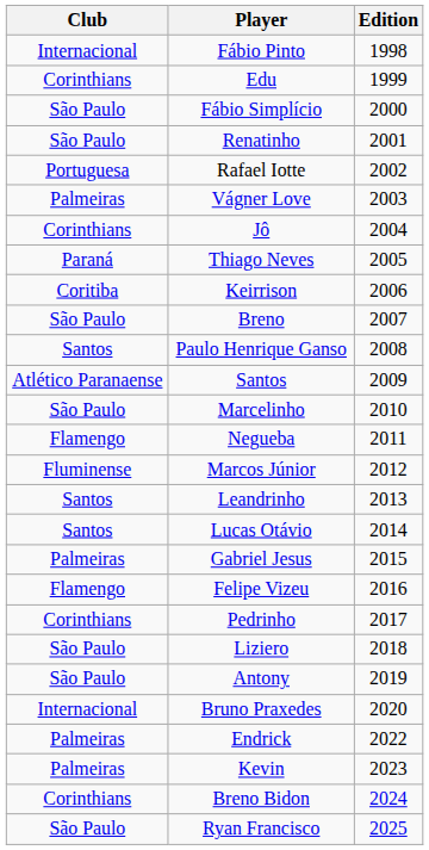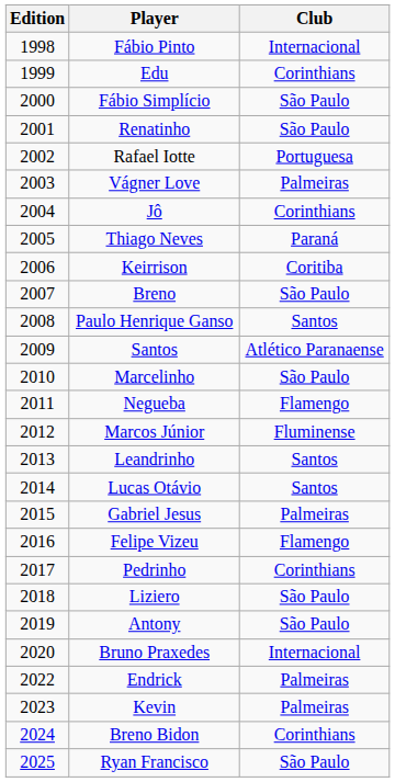 <table class="wikitable sortable" style="text-align:center; margin-left:1em;">
 <tr>
+<th style="width:50px">Edition</th>
+<th style="width:150px">Player</th>
 <th style="width:130px">Club</th>
-<th style="width:150px">Player</th>
-<th style="width:50px">Edition</th>
 </tr>
 <tr>
+<td>1998</td>
+<td><a href='#'>Fábio Pinto</a></td>
 <td><a href='#'>Internacional</a></td>
-<td><a href='#'>Fábio Pinto</a></td>
-<td>1998</td>
 </tr>
 <tr>
+<td>1999</td>
+<td><a href='#'>Edu</a></td>
 <td><a href='#'>Corinthians</a></td>
-<td><a href='#'>Edu</a></td>
-<td>1999</td>
 </tr>
 <tr>
+<td>2000</td>
+<td><a href='#'>Fábio Simplício</a></td>
 <td><a href='#'>São Paulo</a></td>
-<td><a href='#'>Fábio Simplício</a></td>
-<td>2000</td>
 </tr>
 <tr>
+<td>2001</td>
+<td><a href='#'>Renatinho</a></td>
 <td><a href='#'>São Paulo</a></td>
-<td><a href='#'>Renatinho</a></td>
-<td>2001</td>
 </tr>
 <tr>
+<td>2002</td>
+<td>Rafael Iotte </td>
 <td><a href='#'>Portuguesa</a></td>
-<td>Rafael Iotte </td>
-<td>2002</td>
 </tr>
 <tr>
+<td>2003</td>
+<td><a href='#'>Vágner Love</a></td>
 <td><a href='#'>Palmeiras</a></td>
-<td><a href='#'>Vágner Love</a></td>
-<td>2003</td>
 </tr>
 <tr>
+<td>2004</td>
+<td><a href='#'>Jô</a></td>
 <td><a href='#'>Corinthians</a></td>
-<td><a href='#'>Jô</a></td>
-<td>2004</td>
 </tr>
 <tr>
+<td>2005</td>
+<td><a href='#'>Thiago Neves</a></td>
 <td><a href='#'>Paraná</a></td>
-<td><a href='#'>Thiago Neves</a></td>
-<td>2005</td>
 </tr>
 <tr>
+<td>2006</td>
+<td><a href='#'>Keirrison</a></td>
 <td><a href='#'>Coritiba</a></td>
-<td><a href='#'>Keirrison</a></td>
-<td>2006</td>
 </tr>
 <tr>
+<td>2007</td>
+<td><a href='#'>Breno</a></td>
 <td><a href='#'>São Paulo</a></td>
-<td><a href='#'>Breno</a></td>
-<td>2007</td>
 </tr>
 <tr>
+<td>2008</td>
+<td><a href='#'>Paulo Henrique Ganso</a></td>
 <td><a href='#'>Santos</a></td>
-<td><a href='#'>Paulo Henrique Ganso</a></td>
-<td>2008</td>
 </tr>
 <tr>
+<td>2009</td>
+<td><a href='#'>Santos</a></td>
 <td><a href='#'>Atlético Paranaense</a></td>
-<td><a href='#'>Santos</a></td>
-<td>2009</td>
 </tr>
 <tr>
+<td>2010</td>
+<td><a href='#'>Marcelinho</a></td>
 <td><a href='#'>São Paulo</a></td>
-<td><a href='#'>Marcelinho</a></td>
-<td>2010</td>
 </tr>
 <tr>
+<td>2011</td>
+<td><a href='#'>Negueba</a></td>
 <td><a href='#'>Flamengo</a></td>
-<td><a href='#'>Negueba</a></td>
-<td>2011</td>
 </tr>
 <tr>
+<td>2012</td>
+<td><a href='#'>Marcos Júnior</a></td>
 <td><a href='#'>Fluminense</a></td>
-<td><a href='#'>Marcos Júnior</a></td>
-<td>2012</td>
 </tr>
 <tr>
+<td>2013</td>
+<td><a href='#'>Leandrinho</a></td>
 <td><a href='#'>Santos</a></td>
-<td><a href='#'>Leandrinho</a></td>
-<td>2013</td>
 </tr>
 <tr>
+<td>2014</td>
+<td><a href='#'>Lucas Otávio</a></td>
 <td><a href='#'>Santos</a></td>
-<td><a href='#'>Lucas Otávio</a></td>
-<td>2014</td>
 </tr>
 <tr>
+<td>2015</td>
+<td><a href='#'>Gabriel Jesus</a></td>
 <td><a href='#'>Palmeiras</a></td>
-<td><a href='#'>Gabriel Jesus</a></td>
-<td>2015</td>
 </tr>
 <tr>
+<td>2016</td>
+<td><a href='#'>Felipe Vizeu</a></td>
 <td><a href='#'>Flamengo</a></td>
-<td><a href='#'>Felipe Vizeu</a></td>
-<td>2016</td>
 </tr>
 <tr>
+<td>2017</td>
+<td><a href='#'>Pedrinho</a></td>
 <td><a href='#'>Corinthians</a></td>
-<td><a href='#'>Pedrinho</a></td>
-<td>2017</td>
 </tr>
 <tr>
+<td>2018</td>
+<td><a href='#'>Liziero</a></td>
 <td><a href='#'>São Paulo</a></td>
-<td><a href='#'>Liziero</a></td>
-<td>2018</td>
 </tr>
 <tr>
+<td>2019</td>
+<td><a href='#'>Antony</a></td>
 <td><a href='#'>São Paulo</a></td>
-<td><a href='#'>Antony</a></td>
-<td>2019</td>
 </tr>
 <tr>
+<td>2020</td>
+<td><a href='#'>Bruno Praxedes</a></td>
 <td><a href='#'>Internacional</a></td>
-<td><a href='#'>Bruno Praxedes</a></td>
-<td>2020</td>
 </tr>
 <tr>
+<td>2022</td>
+<td><a href='#'>Endrick</a></td>
 <td><a href='#'>Palmeiras</a></td>
-<td><a href='#'>Endrick</a></td>
-<td>2022</td>
 </tr>
 <tr>
+<td>2023</td>
+<td><a href='#'>Kevin</a></td>
 <td><a href='#'>Palmeiras</a></td>
-<td><a href='#'>Kevin</a></td>
-<td>2023</td>
 </tr>
 <tr>
+<td><a href='#'>2024</a></td>
+<td><a href='#'>Breno Bidon</a></td>
 <td><a href='#'>Corinthians</a></td>
-<td><a href='#'>Breno Bidon</a></td>
-<td><a href='#'>2024</a></td>
 </tr>
 <tr>
+<td><a href='#'>2025</a></td>
+<td><a href='#'>Ryan Francisco</a></td>
 <td><a href='#'>São Paulo</a></td>
-<td><a href='#'>Ryan Francisco</a></td>
-<td><a href='#'>2025</a></td>
 </tr>
 </table>
